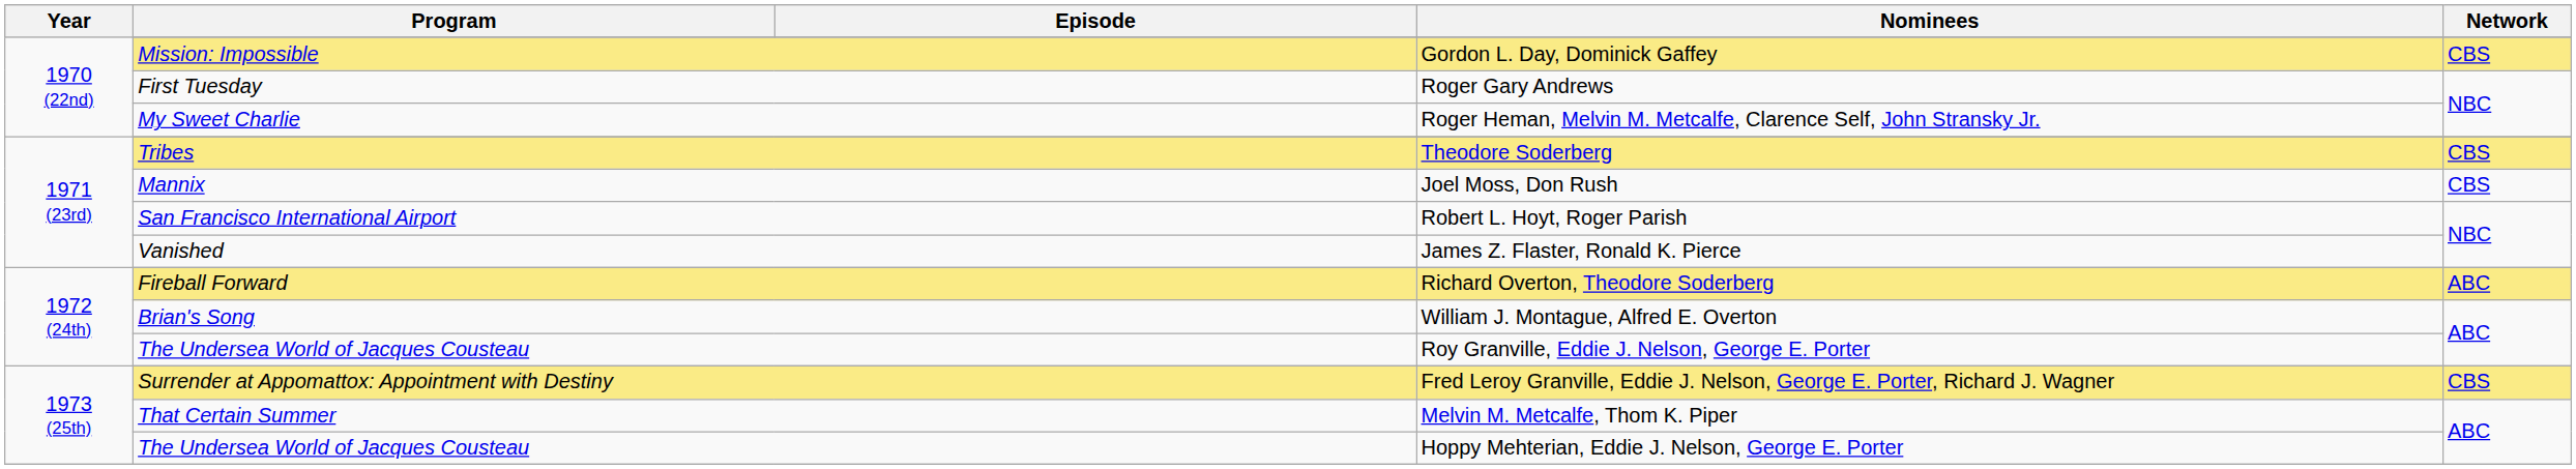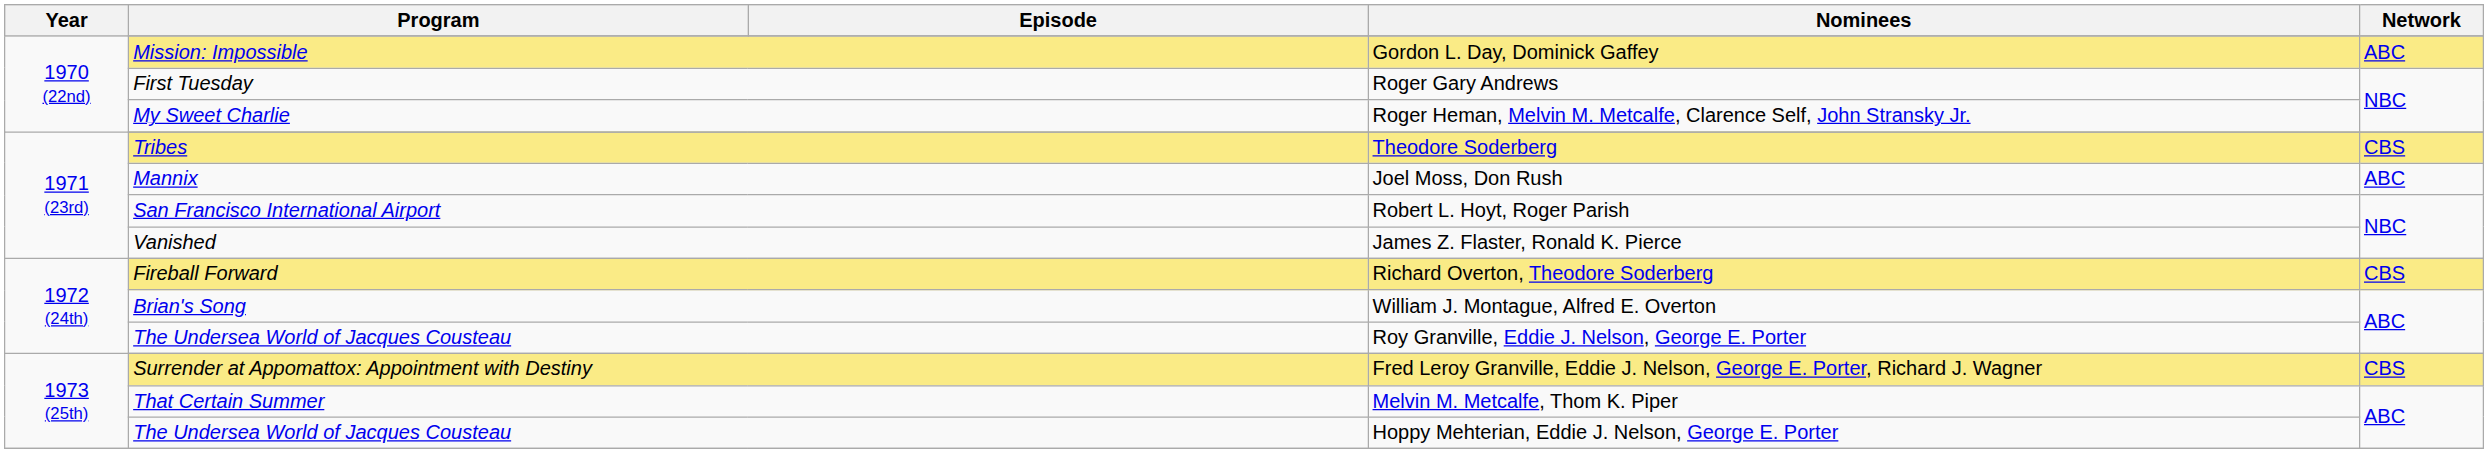 <table class="wikitable" style="width:100%">
 <tr bgcolor="#bebebe">
 <th width="5%">Year</th>
 <th width="25%">Program</th>
 <th width="25%">Episode</th>
 <th width="40%">Nominees</th>
 <th width="5%">Network</th>
 </tr>
 <tr>
 <td rowspan=4 style="text-align:center"><a href='#'>1970</a><br><small><a href='#'>(22nd)</a></small><br></td>
 </tr>
 <tr style="background:#FAEB86">
 <td colspan=2><em><a href='#'>Mission: Impossible</a></em></td>
 <td>Gordon L. Day, Dominick Gaffey</td>
-<td><a href='#'>CBS</a></td>
+<td><a href='#'>ABC</a></td>
 </tr>
 <tr>
 <td colspan=2><em>First Tuesday</em></td>
 <td>Roger Gary Andrews</td>
 <td rowspan=2><a href='#'>NBC</a></td>
 </tr>
 <tr>
 <td colspan=2><em><a href='#'>My Sweet Charlie</a></em></td>
 <td>Roger Heman, <a href='#'>Melvin M. Metcalfe</a>, Clarence Self, <a href='#'>John Stransky Jr.</a></td>
 </tr>
 <tr>
 <td rowspan=5 style="text-align:center"><a href='#'>1971</a><br><small><a href='#'>(23rd)</a></small><br></td>
 </tr>
 <tr style="background:#FAEB86">
 <td colspan=2><em><a href='#'>Tribes</a></em></td>
 <td><a href='#'>Theodore Soderberg</a></td>
 <td><a href='#'>CBS</a></td>
 </tr>
 <tr>
 <td colspan=2><em><a href='#'>Mannix</a></em></td>
 <td>Joel Moss, Don Rush</td>
-<td><a href='#'>CBS</a></td>
+<td><a href='#'>ABC</a></td>
 </tr>
 <tr>
 <td colspan=2><em><a href='#'>San Francisco International Airport</a></em></td>
 <td>Robert L. Hoyt, Roger Parish</td>
 <td rowspan=2><a href='#'>NBC</a></td>
 </tr>
 <tr>
 <td colspan=2><em>Vanished</em></td>
 <td>James Z. Flaster, Ronald K. Pierce</td>
 </tr>
 <tr>
 <td rowspan=4 style="text-align:center"><a href='#'>1972</a><br><small><a href='#'>(24th)</a></small><br></td>
 </tr>
 <tr style="background:#FAEB86">
 <td colspan=2><em>Fireball Forward</em></td>
 <td>Richard Overton, <a href='#'>Theodore Soderberg</a></td>
-<td><a href='#'>ABC</a></td>
+<td><a href='#'>CBS</a></td>
 </tr>
 <tr>
 <td colspan=2><em><a href='#'>Brian's Song</a></em></td>
 <td>William J. Montague, Alfred E. Overton</td>
 <td rowspan=2><a href='#'>ABC</a></td>
 </tr>
 <tr>
 <td colspan=2><em><a href='#'>The Undersea World of Jacques Cousteau</a></em></td>
 <td>Roy Granville, <a href='#'>Eddie J. Nelson</a>, <a href='#'>George E. Porter</a></td>
 </tr>
 <tr>
 <td rowspan=4 style="text-align:center"><a href='#'>1973</a><br><small><a href='#'>(25th)</a></small><br></td>
 </tr>
 <tr style="background:#FAEB86">
 <td colspan=2><em>Surrender at Appomattox: Appointment with Destiny</em></td>
 <td>Fred Leroy Granville, Eddie J. Nelson, <a href='#'>George E. Porter</a>, Richard J. Wagner</td>
 <td><a href='#'>CBS</a></td>
 </tr>
 <tr>
 <td colspan=2><em><a href='#'>That Certain Summer</a></em></td>
 <td><a href='#'>Melvin M. Metcalfe</a>, Thom K. Piper</td>
 <td rowspan=2><a href='#'>ABC</a></td>
 </tr>
 <tr>
 <td colspan=2><em><a href='#'>The Undersea World of Jacques Cousteau</a></em></td>
 <td>Hoppy Mehterian, Eddie J. Nelson, <a href='#'>George E. Porter</a></td>
 </tr>
 <tr>
 </tr>
 </table>
